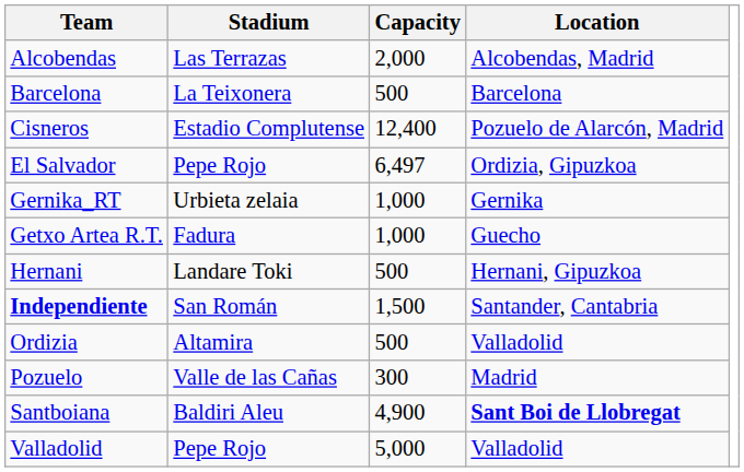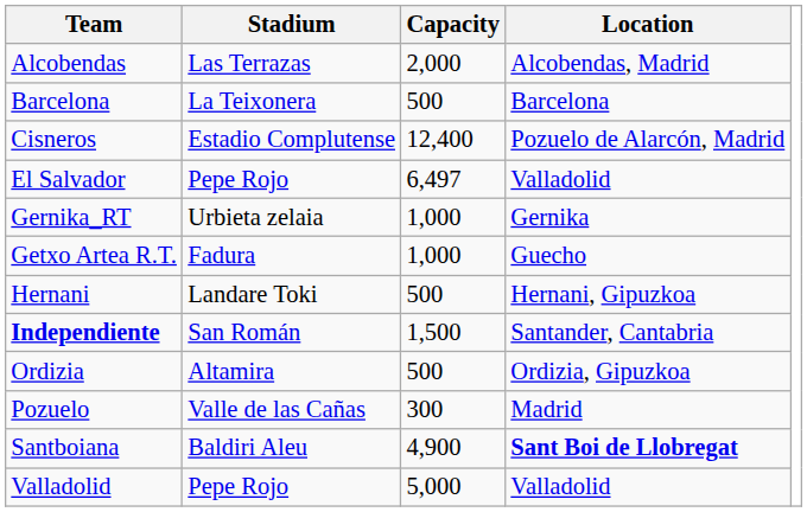 <table class="wikitable sortable">
 <tr>
 <th>Team</th>
 <th>Stadium</th>
 <th>Capacity</th>
 <th>Location</th>
 <th style="background:white; border:none;"></th>
 </tr>
 <tr>
 <td><a href='#'>Alcobendas</a></td>
 <td><a href='#'>Las Terrazas</a></td>
 <td>2,000</td>
 <td><a href='#'>Alcobendas</a>, <a href='#'>Madrid</a></td>
 <td rowspan="12" style="background:white; border:none;"></td>
 </tr>
 <tr>
 <td><a href='#'>Barcelona</a></td>
 <td><a href='#'>La Teixonera</a></td>
 <td>500</td>
 <td><a href='#'>Barcelona</a></td>
 </tr>
 <tr>
 <td><a href='#'>Cisneros</a></td>
 <td><a href='#'>Estadio Complutense</a></td>
 <td>12,400</td>
 <td><a href='#'>Pozuelo de Alarcón</a>, <a href='#'>Madrid</a></td>
 </tr>
 <tr>
 <td><a href='#'>El Salvador</a></td>
 <td><a href='#'>Pepe Rojo</a></td>
 <td>6,497</td>
-<td><a href='#'>Ordizia</a>, <a href='#'>Gipuzkoa</a></td>
+<td><a href='#'>Valladolid</a></td>
 </tr>
 <tr>
 <td><a href='#'>Gernika_RT</a></td>
 <td>Urbieta zelaia</td>
 <td>1,000</td>
 <td><a href='#'>Gernika</a></td>
 </tr>
 <tr>
 <td><a href='#'>Getxo Artea R.T.</a></td>
 <td><a href='#'>Fadura</a></td>
 <td>1,000</td>
 <td><a href='#'>Guecho</a></td>
 </tr>
 <tr>
 <td><a href='#'>Hernani</a></td>
 <td>Landare Toki</td>
 <td>500</td>
 <td><a href='#'>Hernani</a>, <a href='#'>Gipuzkoa</a></td>
 </tr>
 <tr>
 <td><a href='#'><strong>Independiente</strong></a></td>
 <td><a href='#'>San Román</a></td>
 <td>1,500</td>
 <td><a href='#'>Santander</a>, <a href='#'>Cantabria</a></td>
 </tr>
 <tr>
 <td><a href='#'>Ordizia</a></td>
 <td><a href='#'>Altamira</a></td>
 <td>500</td>
-<td><a href='#'>Valladolid</a></td>
+<td><a href='#'>Ordizia</a>, <a href='#'>Gipuzkoa</a></td>
 </tr>
 <tr>
 <td><a href='#'>Pozuelo</a></td>
 <td><a href='#'>Valle de las Cañas</a></td>
 <td>300</td>
 <td><a href='#'>Madrid</a></td>
 </tr>
 <tr>
 <td><a href='#'>Santboiana</a></td>
 <td><a href='#'>Baldiri Aleu</a></td>
 <td>4,900</td>
 <td><strong><a href='#'>Sant Boi de Llobregat</a></strong></td>
 </tr>
 <tr>
 <td><a href='#'>Valladolid</a></td>
 <td><a href='#'>Pepe Rojo</a></td>
 <td>5,000</td>
 <td><a href='#'>Valladolid</a></td>
 </tr>
 </table>
